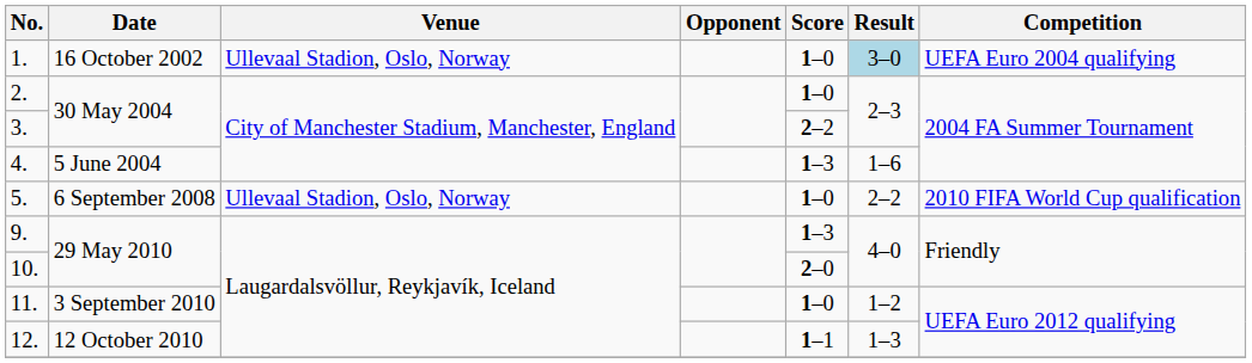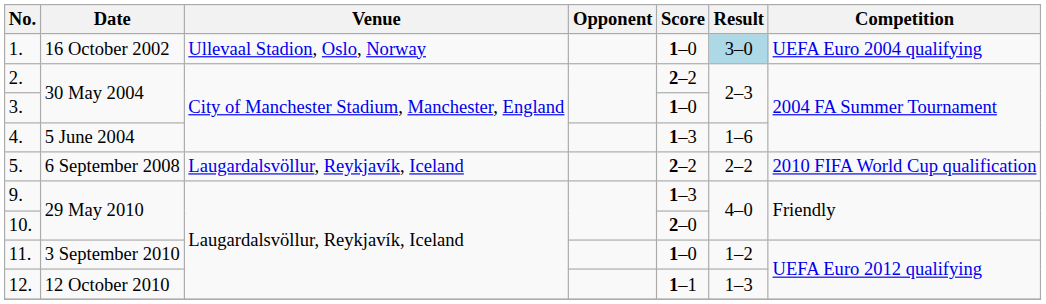 <table class="wikitable">
 <tr>
 <th>No.</th>
 <th>Date</th>
 <th>Venue</th>
 <th>Opponent</th>
 <th>Score</th>
 <th>Result</th>
 <th>Competition</th>
 </tr>
 <tr>
 <td>1.</td>
 <td>16 October 2002</td>
 <td><a href='#'>Ullevaal Stadion</a>, <a href='#'>Oslo</a>, <a href='#'>Norway</a></td>
 <td></td>
 <td align=center><strong>1</strong>–0</td>
 <td align=center style="background: lightblue;">3–0</td>
 <td><a href='#'>UEFA Euro 2004 qualifying</a></td>
 </tr>
 <tr>
 <td>2.</td>
 <td rowspan=2>30 May 2004</td>
 <td rowspan=3><a href='#'>City of Manchester Stadium</a>, <a href='#'>Manchester</a>, <a href='#'>England</a></td>
 <td rowspan=2></td>
-<td align=center><strong>1</strong>–0</td>
+<td align=center><strong>2</strong>–2</td>
 <td rowspan=2 align=center>2–3</td>
 <td rowspan=3><a href='#'>2004 FA Summer Tournament</a></td>
 </tr>
 <tr>
 <td>3.</td>
-<td align=center><strong>2</strong>–2</td>
+<td align=center><strong>1</strong>–0</td>
 </tr>
 <tr>
 <td>4.</td>
 <td>5 June 2004</td>
 <td></td>
 <td align=center><strong>1</strong>–3</td>
 <td align=center>1–6</td>
 </tr>
 <tr>
 <td>5.</td>
 <td>6 September 2008</td>
-<td><a href='#'>Ullevaal Stadion</a>, <a href='#'>Oslo</a>, <a href='#'>Norway</a></td>
+<td><a href='#'>Laugardalsvöllur</a>, <a href='#'>Reykjavík</a>, <a href='#'>Iceland</a></td>
 <td></td>
-<td align=center><strong>1</strong>–0</td>
+<td align=center><strong>2</strong>–2</td>
 <td align=center>2–2</td>
 <td><a href='#'>2010 FIFA World Cup qualification</a></td>
 </tr>
 <tr>
 <td>9.</td>
 <td rowspan=2>29 May 2010</td>
 <td rowspan=4>Laugardalsvöllur, Reykjavík, Iceland</td>
 <td rowspan=2></td>
 <td align=center><strong>1</strong>–3</td>
 <td rowspan=2 align=center>4–0</td>
 <td rowspan=2>Friendly</td>
 </tr>
 <tr>
 <td>10.</td>
 <td align=center><strong>2</strong>–0</td>
 </tr>
 <tr>
 <td>11.</td>
 <td>3 September 2010</td>
 <td></td>
 <td align=center><strong>1</strong>–0</td>
 <td align=center>1–2</td>
 <td rowspan=2><a href='#'>UEFA Euro 2012 qualifying</a></td>
 </tr>
 <tr>
 <td>12.</td>
 <td>12 October 2010</td>
 <td></td>
 <td align=center><strong>1</strong>–1</td>
 <td align=center>1–3</td>
 </tr>
 <tr>
 </tr>
 </table>
